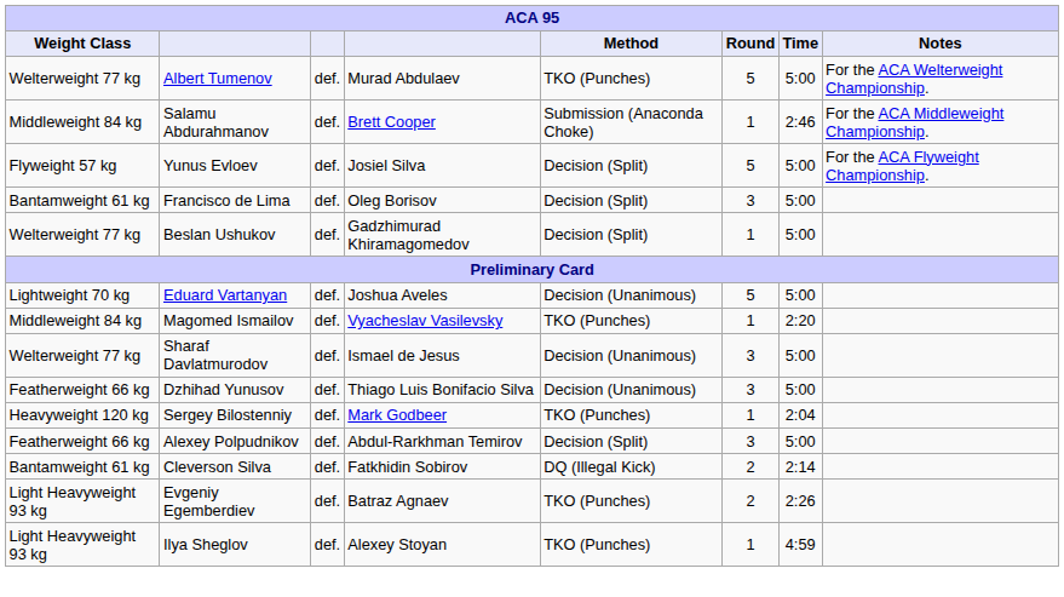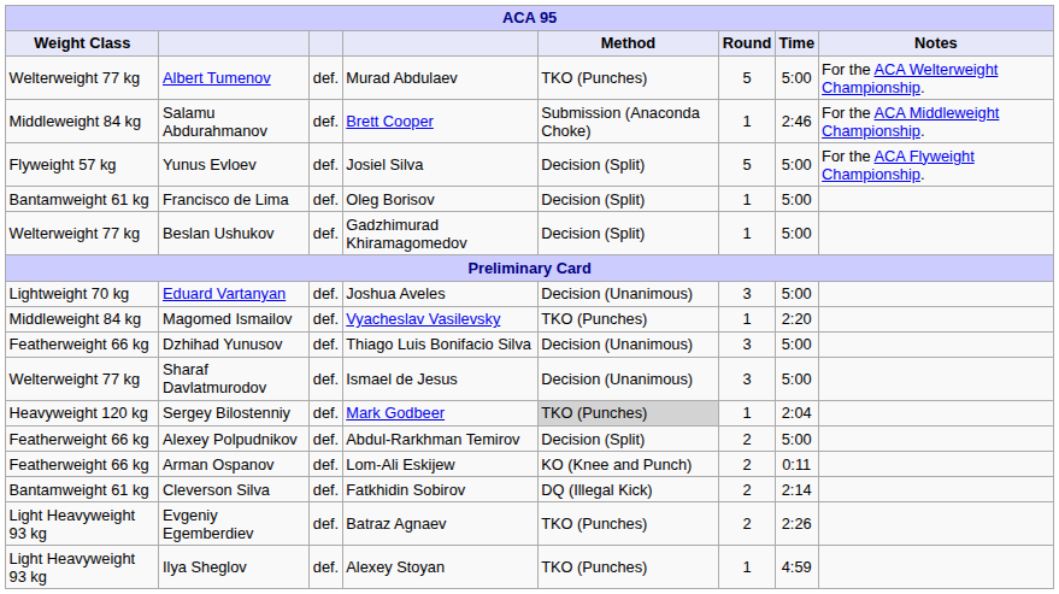 <table class="wikitable" style="font-size: 80%;">
 <tr>
 <th colspan="8" style="background-color: #ccf; color: #000080; text-align: center;"><strong>ACA 95</strong></th>
 </tr>
 <tr>
 <th colspan="1" style="background-color: #E6E8FA; color: #000000; text-align: center;">Weight Class</th>
 <th colspan="1" style="background-color: #E6E8FA; color: #000000; text-align: center;"></th>
 <th colspan="1" style="background-color: #E6E8FA; color: #000000; text-align: center;"></th>
 <th colspan="1" style="background-color: #E6E8FA; color: #000000; text-align: center;"></th>
 <th colspan="1" style="background-color: #E6E8FA; color: #000000; text-align: center;">Method</th>
 <th colspan="1" style="background-color: #E6E8FA; color: #000000; text-align: center;">Round</th>
 <th colspan="1" style="background-color: #E6E8FA; color: #000000; text-align: center;">Time</th>
 <th colspan="1" style="background-color: #E6E8FA; color: #000000; text-align: center;">Notes</th>
 </tr>
 <tr>
 <td>Welterweight 77 kg</td>
 <td> <a href='#'>Albert Tumenov</a></td>
 <td>def.</td>
 <td> Murad Abdulaev</td>
 <td>TKO (Punches)</td>
 <td align=center>5</td>
 <td align=center>5:00</td>
 <td>For the <a href='#'>ACA Welterweight Championship</a>.</td>
 </tr>
 <tr>
 <td>Middleweight 84 kg</td>
 <td> Salamu Abdurahmanov</td>
 <td>def.</td>
 <td> <a href='#'>Brett Cooper</a></td>
 <td>Submission (Anaconda Choke)</td>
 <td align=center>1</td>
 <td align=center>2:46</td>
 <td>For the <a href='#'>ACA Middleweight Championship</a>.</td>
 </tr>
 <tr>
 <td>Flyweight 57 kg</td>
 <td> Yunus Evloev</td>
 <td>def.</td>
 <td> Josiel Silva</td>
 <td>Decision (Split)</td>
 <td align=center>5</td>
 <td align=center>5:00</td>
 <td>For the <a href='#'>ACA Flyweight Championship</a>.</td>
 </tr>
 <tr>
 <td>Bantamweight 61 kg</td>
 <td> Francisco de Lima</td>
 <td>def.</td>
 <td> Oleg Borisov</td>
 <td>Decision (Split)</td>
-<td align=center>3</td>
+<td align=center>1</td>
 <td align=center>5:00</td>
 <td></td>
 </tr>
 <tr>
 <td>Welterweight 77 kg</td>
 <td> Beslan Ushukov</td>
 <td>def.</td>
 <td> Gadzhimurad Khiramagomedov</td>
 <td>Decision (Split)</td>
 <td align=center>1</td>
 <td align=center>5:00</td>
 <td></td>
 </tr>
 <tr>
 <th colspan="8" style="background-color: #ccf; color: #000080; text-align: center;"><strong>Preliminary Card</strong></th>
 </tr>
 <tr>
 <td>Lightweight 70 kg</td>
 <td> <a href='#'>Eduard Vartanyan</a></td>
 <td>def.</td>
 <td> Joshua Aveles</td>
 <td>Decision (Unanimous)</td>
-<td align=center>5</td>
+<td align=center>3</td>
 <td align=center>5:00</td>
 <td></td>
 </tr>
 <tr>
 <td>Middleweight 84 kg</td>
 <td> Magomed Ismailov</td>
 <td>def.</td>
 <td> <a href='#'>Vyacheslav Vasilevsky</a></td>
 <td>TKO (Punches)</td>
 <td align=center>1</td>
 <td align=center>2:20</td>
 <td></td>
 </tr>
 <tr>
+<td>Featherweight 66 kg</td>
+<td> Dzhihad Yunusov</td>
+<td>def.</td>
+<td> Thiago Luis Bonifacio Silva</td>
+<td>Decision (Unanimous)</td>
+<td align=center>3</td>
+<td align=center>5:00</td>
+<td></td>
+</tr>
+<tr>
 <td>Welterweight 77 kg</td>
 <td>  Sharaf Davlatmurodov</td>
 <td>def.</td>
 <td> Ismael de Jesus</td>
 <td>Decision (Unanimous)</td>
 <td align=center>3</td>
 <td align=center>5:00</td>
 <td></td>
 </tr>
 <tr>
-<td>Featherweight 66 kg</td>
-<td> Dzhihad Yunusov</td>
-<td>def.</td>
-<td> Thiago Luis Bonifacio Silva</td>
-<td>Decision (Unanimous)</td>
-<td align=center>3</td>
-<td align=center>5:00</td>
-<td></td>
-</tr>
-<tr>
 <td>Heavyweight 120 kg</td>
 <td> Sergey Bilostenniy</td>
 <td>def.</td>
 <td> <a href='#'>Mark Godbeer</a></td>
-<td>TKO (Punches)</td>
+<td style="background: lightgrey;">TKO (Punches)</td>
 <td align=center>1</td>
 <td align=center>2:04</td>
 <td></td>
 </tr>
 <tr>
 <td>Featherweight 66 kg</td>
 <td> Alexey Polpudnikov</td>
 <td>def.</td>
 <td> Abdul-Rarkhman Temirov</td>
 <td>Decision (Split)</td>
-<td align=center>3</td>
+<td align=center>2</td>
 <td align=center>5:00</td>
+<td></td>
+</tr>
+<tr>
+<td>Featherweight 66 kg</td>
+<td> Arman Ospanov</td>
+<td>def.</td>
+<td> Lom-Ali Eskijew</td>
+<td>KO (Knee and Punch)</td>
+<td align=center>2</td>
+<td align=center>0:11</td>
 <td></td>
 </tr>
 <tr>
 <td>Bantamweight 61 kg</td>
 <td> Cleverson Silva</td>
 <td>def.</td>
 <td> Fatkhidin Sobirov</td>
 <td>DQ (Illegal Kick)</td>
 <td align=center>2</td>
 <td align=center>2:14</td>
 <td></td>
 </tr>
 <tr>
 <td>Light Heavyweight 93 kg</td>
 <td> Evgeniy Egemberdiev</td>
 <td>def.</td>
 <td> Batraz Agnaev</td>
 <td>TKO (Punches)</td>
 <td align=center>2</td>
 <td align=center>2:26</td>
 <td></td>
 </tr>
 <tr>
 <td>Light Heavyweight 93 kg</td>
 <td> Ilya Sheglov</td>
 <td>def.</td>
 <td> Alexey Stoyan</td>
 <td>TKO (Punches)</td>
 <td align=center>1</td>
 <td align=center>4:59</td>
 <td></td>
 </tr>
 </table>
